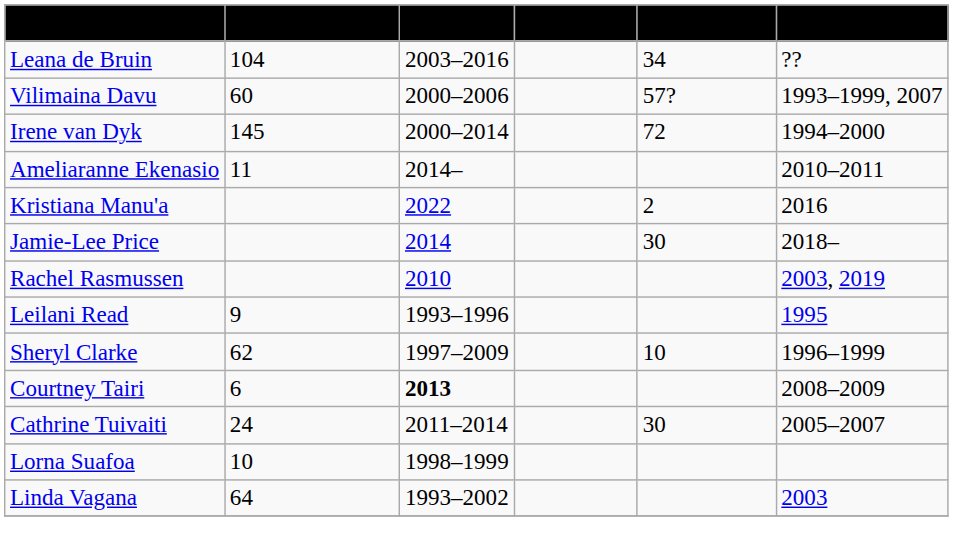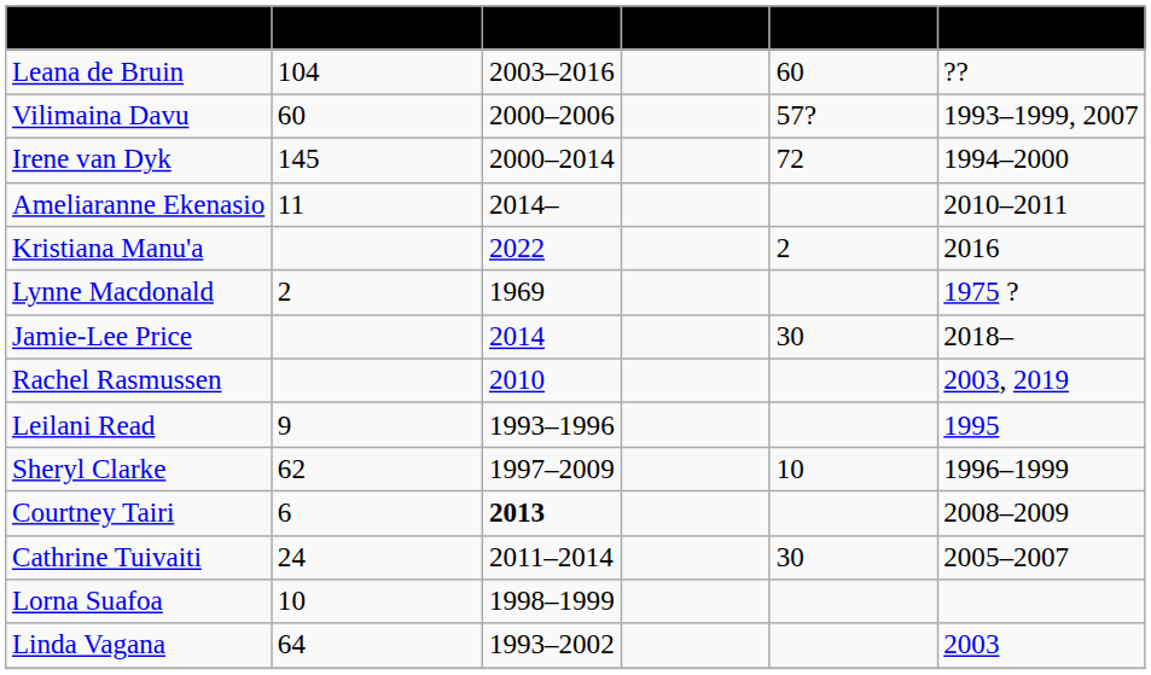 <table class="wikitable collapsible" border="1">
 <tr>
 <th style="background:black;"><span>Player</span></th>
 <th style="background:black;"><span>NZ Appearances</span></th>
 <th style="background:black;"><span>Years</span></th>
 <th style="background:black;"><span>Other team</span></th>
 <th style="background:black;"><span>Appearances</span></th>
 <th style="background:black;"><span>Years</span></th>
 </tr>
 <tr>
 <td><a href='#'>Leana de Bruin</a></td>
 <td>104</td>
 <td>2003–2016</td>
 <td></td>
-<td>34</td>
+<td>60</td>
 <td>??</td>
 </tr>
 <tr>
 <td><a href='#'>Vilimaina Davu</a></td>
 <td>60</td>
 <td>2000–2006</td>
 <td></td>
 <td>57?</td>
 <td>1993–1999, 2007</td>
 </tr>
 <tr>
 <td><a href='#'>Irene van Dyk</a></td>
 <td>145</td>
 <td>2000–2014</td>
 <td></td>
 <td>72</td>
 <td>1994–2000</td>
 </tr>
 <tr>
 <td><a href='#'>Ameliaranne Ekenasio</a></td>
 <td>11</td>
 <td>2014–</td>
 <td></td>
 <td><em></em></td>
 <td>2010–2011</td>
 </tr>
 <tr>
 <td><a href='#'>Kristiana Manu'a</a></td>
 <td><em></em></td>
 <td><a href='#'>2022</a></td>
 <td></td>
 <td>2</td>
 <td>2016</td>
+</tr>
+<tr>
+<td><a href='#'>Lynne Macdonald</a></td>
+<td>2</td>
+<td>1969</td>
+<td></td>
+<td></td>
+<td><a href='#'>1975</a> ?</td>
 </tr>
 <tr>
 <td><a href='#'>Jamie-Lee Price</a></td>
 <td><em></em></td>
 <td><a href='#'>2014</a></td>
 <td></td>
 <td>30</td>
 <td>2018–</td>
 </tr>
 <tr>
 <td><a href='#'>Rachel Rasmussen</a></td>
 <td><em></em></td>
 <td><a href='#'>2010</a></td>
 <td></td>
 <td></td>
 <td><a href='#'>2003</a>, <a href='#'>2019</a></td>
 </tr>
 <tr>
 <td><a href='#'>Leilani Read</a></td>
 <td>9</td>
 <td>1993–1996</td>
 <td></td>
 <td></td>
 <td><a href='#'>1995</a></td>
 </tr>
 <tr>
 <td><a href='#'>Sheryl Clarke</a></td>
 <td>62</td>
 <td>1997–2009</td>
 <td></td>
 <td>10</td>
 <td>1996–1999</td>
 </tr>
 <tr>
 <td><a href='#'>Courtney Tairi</a></td>
 <td>6</td>
 <td><strong>2013</strong></td>
 <td></td>
 <td><em></em></td>
 <td>2008–2009</td>
 </tr>
 <tr>
 <td><a href='#'>Cathrine Tuivaiti</a></td>
 <td>24</td>
 <td>2011–2014</td>
 <td></td>
 <td>30</td>
 <td>2005–2007</td>
 </tr>
 <tr>
 <td><a href='#'>Lorna Suafoa</a></td>
 <td>10</td>
 <td>1998–1999</td>
 <td></td>
 <td></td>
 <td></td>
 </tr>
 <tr>
 <td><a href='#'>Linda Vagana</a></td>
 <td>64</td>
 <td>1993–2002</td>
 <td></td>
 <td></td>
 <td><a href='#'>2003</a></td>
 </tr>
 <tr>
 </tr>
 </table>
